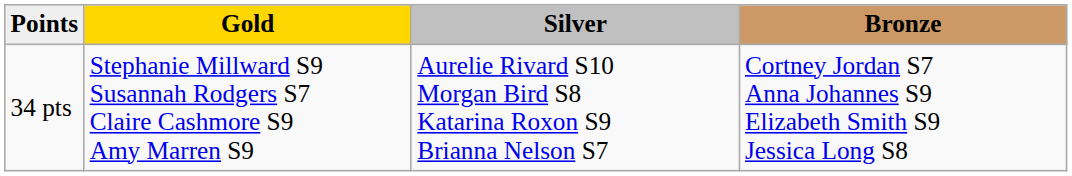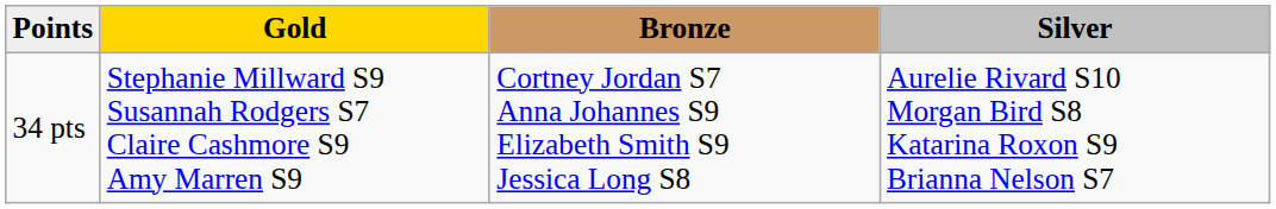 <table class="wikitable" style="text-align:left">
 <tr align="center">
 <td bgcolor=efefef><strong>Points</strong></td>
 <td width=200 bgcolor=gold><strong>Gold</strong></td>
+<td width=200 bgcolor=CC9966><strong>Bronze</strong></td>
 <td width=200 bgcolor=silver><strong>Silver</strong></td>
-<td width=200 bgcolor=CC9966><strong>Bronze</strong></td>
 </tr>
 <tr>
 <td>34 pts</td>
 <td><a href='#'>Stephanie Millward</a> S9<br><a href='#'>Susannah Rodgers</a> S7<br><a href='#'>Claire Cashmore</a> S9<br><a href='#'>Amy Marren</a> S9<br></td>
+<td><a href='#'>Cortney Jordan</a> S7<br><a href='#'>Anna Johannes</a> S9<br><a href='#'>Elizabeth Smith</a> S9<br><a href='#'>Jessica Long</a> S8<br></td>
 <td><a href='#'>Aurelie Rivard</a> S10<br><a href='#'>Morgan Bird</a> S8<br><a href='#'>Katarina Roxon</a> S9<br><a href='#'>Brianna Nelson</a> S7<br></td>
-<td><a href='#'>Cortney Jordan</a> S7<br><a href='#'>Anna Johannes</a> S9<br><a href='#'>Elizabeth Smith</a> S9<br><a href='#'>Jessica Long</a> S8<br></td>
 </tr>
 </table>
